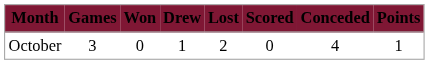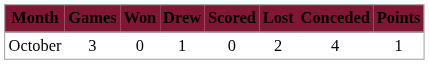 <table cellspacing="0" cellpadding="3" style="border:1px solid #AAAAAA;font-size:90%">
 <tr bgcolor="#7F1734">
 <th style="border-bottom:1px solid #AAAAAA" align="center"><span>Month</span></th>
 <th style="border-bottom:1px solid #AAAAAA" align="center"><span>Games</span></th>
 <th style="border-bottom:1px solid #AAAAAA" align="center"><span>Won</span></th>
 <th style="border-bottom:1px solid #AAAAAA" align="center"><span>Drew</span></th>
+<th style="border-bottom:1px solid #AAAAAA" align="center"><span>Scored</span></th>
 <th style="border-bottom:1px solid #AAAAAA" align="center"><span>Lost</span></th>
-<th style="border-bottom:1px solid #AAAAAA" align="center"><span>Scored</span></th>
 <th style="border-bottom:1px solid #AAAAAA" align="center"><span>Conceded</span></th>
 <th style="border-bottom:1px solid #AAAAAA" align="center"><span>Points</span></th>
 </tr>
 <tr>
 <td align="center">October</td>
 <td align="center">3</td>
 <td align="center">0</td>
 <td align="center">1</td>
+<td align="center">0</td>
 <td align="center">2</td>
-<td align="center">0</td>
 <td align="center">4</td>
 <td align="center">1</td>
 </tr>
 </table>
